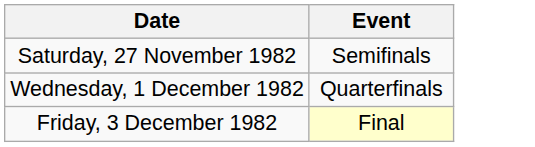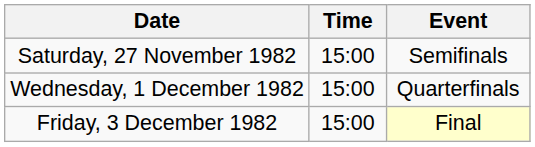 <table class = "wikitable" style="text-align:center;">
 <tr>
 <th width=220>Date</th>
+<th width=50>Time</th>
 <th width=100>Event</th>
 </tr>
 <tr>
 <td>Saturday, 27 November 1982</td>
+<td>15:00</td>
 <td>Semifinals</td>
 </tr>
 <tr>
 <td>Wednesday, 1 December 1982</td>
+<td>15:00</td>
 <td>Quarterfinals</td>
 </tr>
 <tr>
 <td>Friday, 3 December 1982</td>
+<td>15:00</td>
 <td bgcolor=ffffcc>Final</td>
 </tr>
 </table>
